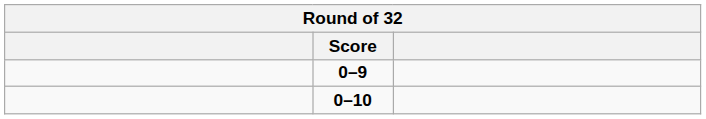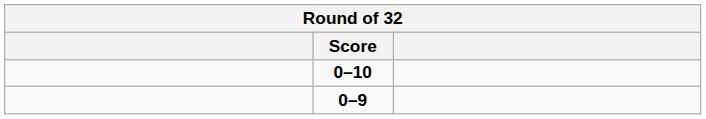 <table class="wikitable" style="text-align: center; font-size:90% ">
 <tr>
 <th colspan=3>Round of 32</th>
 </tr>
 <tr>
 <th align="right" width="250"></th>
 <th width="60">Score</th>
 <th align="left" width="250"></th>
 </tr>
 <tr>
 <td align=left></td>
-<td align=center><strong>0–9</strong></td>
+<td align=center><strong>0–10</strong></td>
 <td align=left><strong></strong></td>
 </tr>
 <tr>
 <td align=left></td>
-<td align=center><strong>0–10</strong></td>
+<td align=center><strong>0–9</strong></td>
 <td align=left><strong></strong></td>
 </tr>
 </table>
